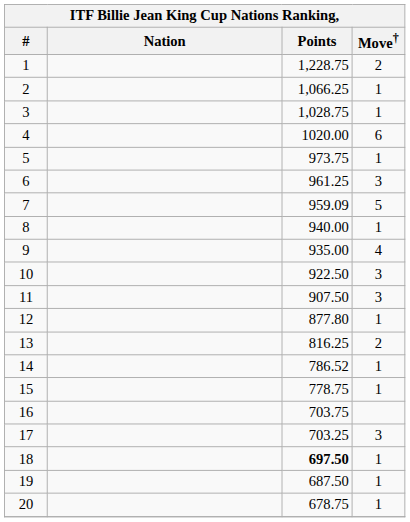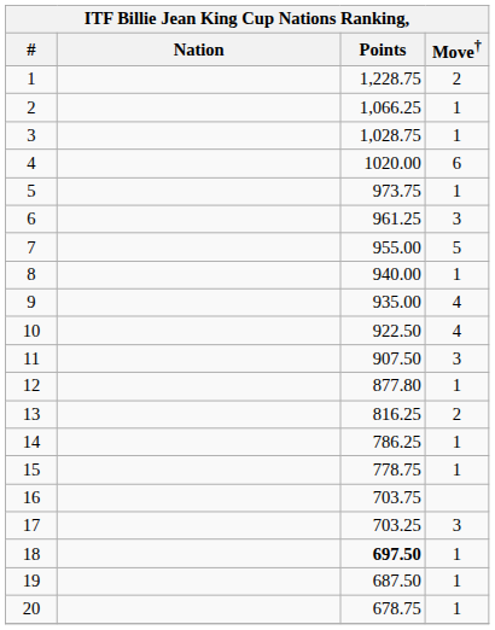 <table class=wikitable style=text-align:center;>
 <tr>
 <th colspan=4>ITF Billie Jean King Cup Nations Ranking, </th>
 </tr>
 <tr>
 <th width=40>#</th>
 <th width=250>Nation</th>
 <th width=70>Points</th>
 <th width=50>Move<sup>†</sup></th>
 </tr>
 <tr>
 <td>1</td>
 <td align=left></td>
 <td align=right>1,228.75</td>
 <td> 2</td>
 </tr>
 <tr>
 <td>2</td>
 <td align=left></td>
 <td align=right>1,066.25</td>
 <td> 1</td>
 </tr>
 <tr>
 <td>3</td>
 <td align=left></td>
 <td align=right>1,028.75</td>
 <td> 1</td>
 </tr>
 <tr>
 <td>4</td>
 <td align=left></td>
 <td align=right>1020.00</td>
 <td> 6</td>
 </tr>
 <tr>
 <td>5</td>
 <td align=left></td>
 <td align=right>973.75</td>
 <td> 1</td>
 </tr>
 <tr>
 <td>6</td>
 <td align=left></td>
 <td align=right>961.25</td>
 <td> 3</td>
 </tr>
 <tr>
 <td>7</td>
 <td align=left></td>
-<td align=right>959.09</td>
+<td align=right>955.00</td>
 <td> 5</td>
 </tr>
 <tr>
 <td>8</td>
 <td align=left></td>
 <td align=right>940.00</td>
 <td> 1</td>
 </tr>
 <tr>
 <td>9</td>
 <td align=left></td>
 <td align=right>935.00</td>
 <td> 4</td>
 </tr>
 <tr>
 <td>10</td>
 <td align=left></td>
 <td align=right>922.50</td>
-<td> 3</td>
+<td> 4</td>
 </tr>
 <tr>
 <td>11</td>
 <td align=left></td>
 <td align=right>907.50</td>
 <td> 3</td>
 </tr>
 <tr>
 <td>12</td>
 <td align=left></td>
 <td align=right>877.80</td>
 <td> 1</td>
 </tr>
 <tr>
 <td>13</td>
 <td align=left></td>
 <td align=right>816.25</td>
 <td> 2</td>
 </tr>
 <tr>
 <td>14</td>
 <td align=left></td>
-<td align=right>786.52</td>
+<td align=right>786.25</td>
 <td> 1</td>
 </tr>
 <tr>
 <td>15</td>
 <td align=left></td>
 <td align=right>778.75</td>
 <td> 1</td>
 </tr>
 <tr>
 <td>16</td>
 <td align=left></td>
 <td align=right>703.75</td>
 <td></td>
 </tr>
 <tr>
 <td>17</td>
 <td align=left></td>
 <td align=right>703.25</td>
 <td> 3</td>
 </tr>
 <tr>
 <td>18</td>
 <td align=left></td>
 <td align=right><strong>697.50</strong></td>
 <td> 1</td>
 </tr>
 <tr>
 <td>19</td>
 <td align=left></td>
 <td align=right>687.50</td>
 <td> 1</td>
 </tr>
 <tr>
 <td>20</td>
 <td align=left></td>
 <td align=right>678.75</td>
 <td> 1</td>
 </tr>
 <tr>
 </tr>
 </table>
